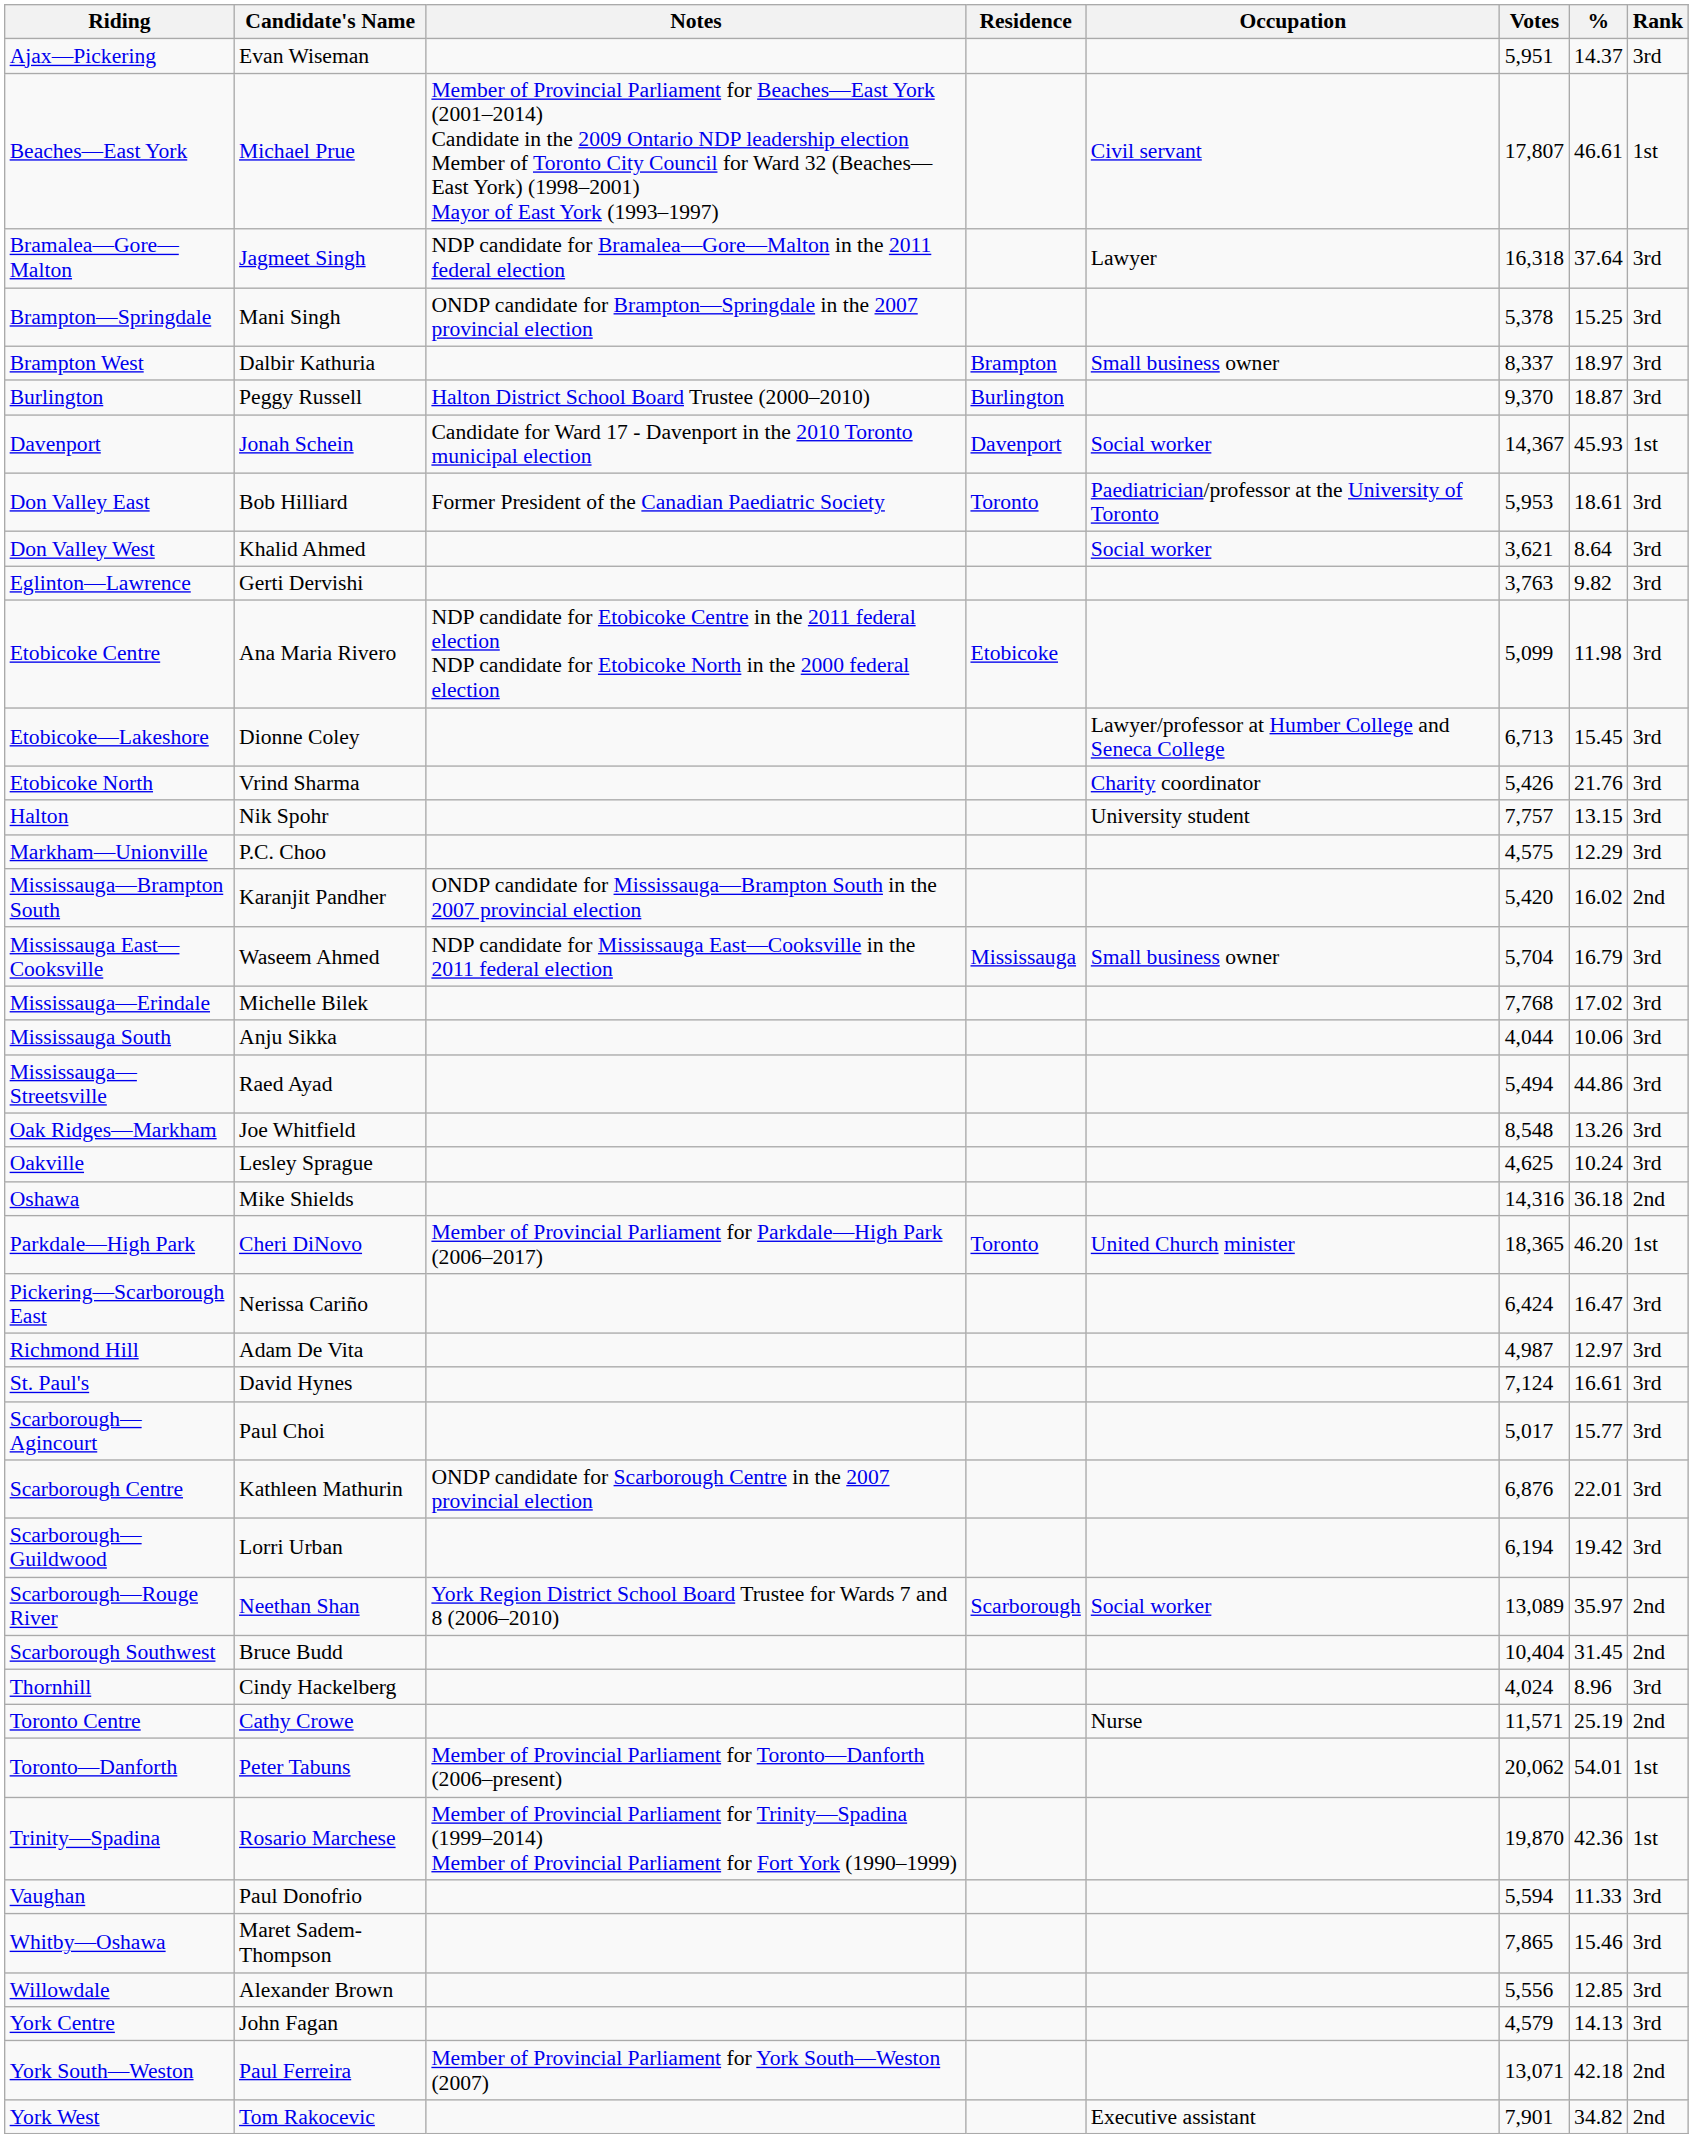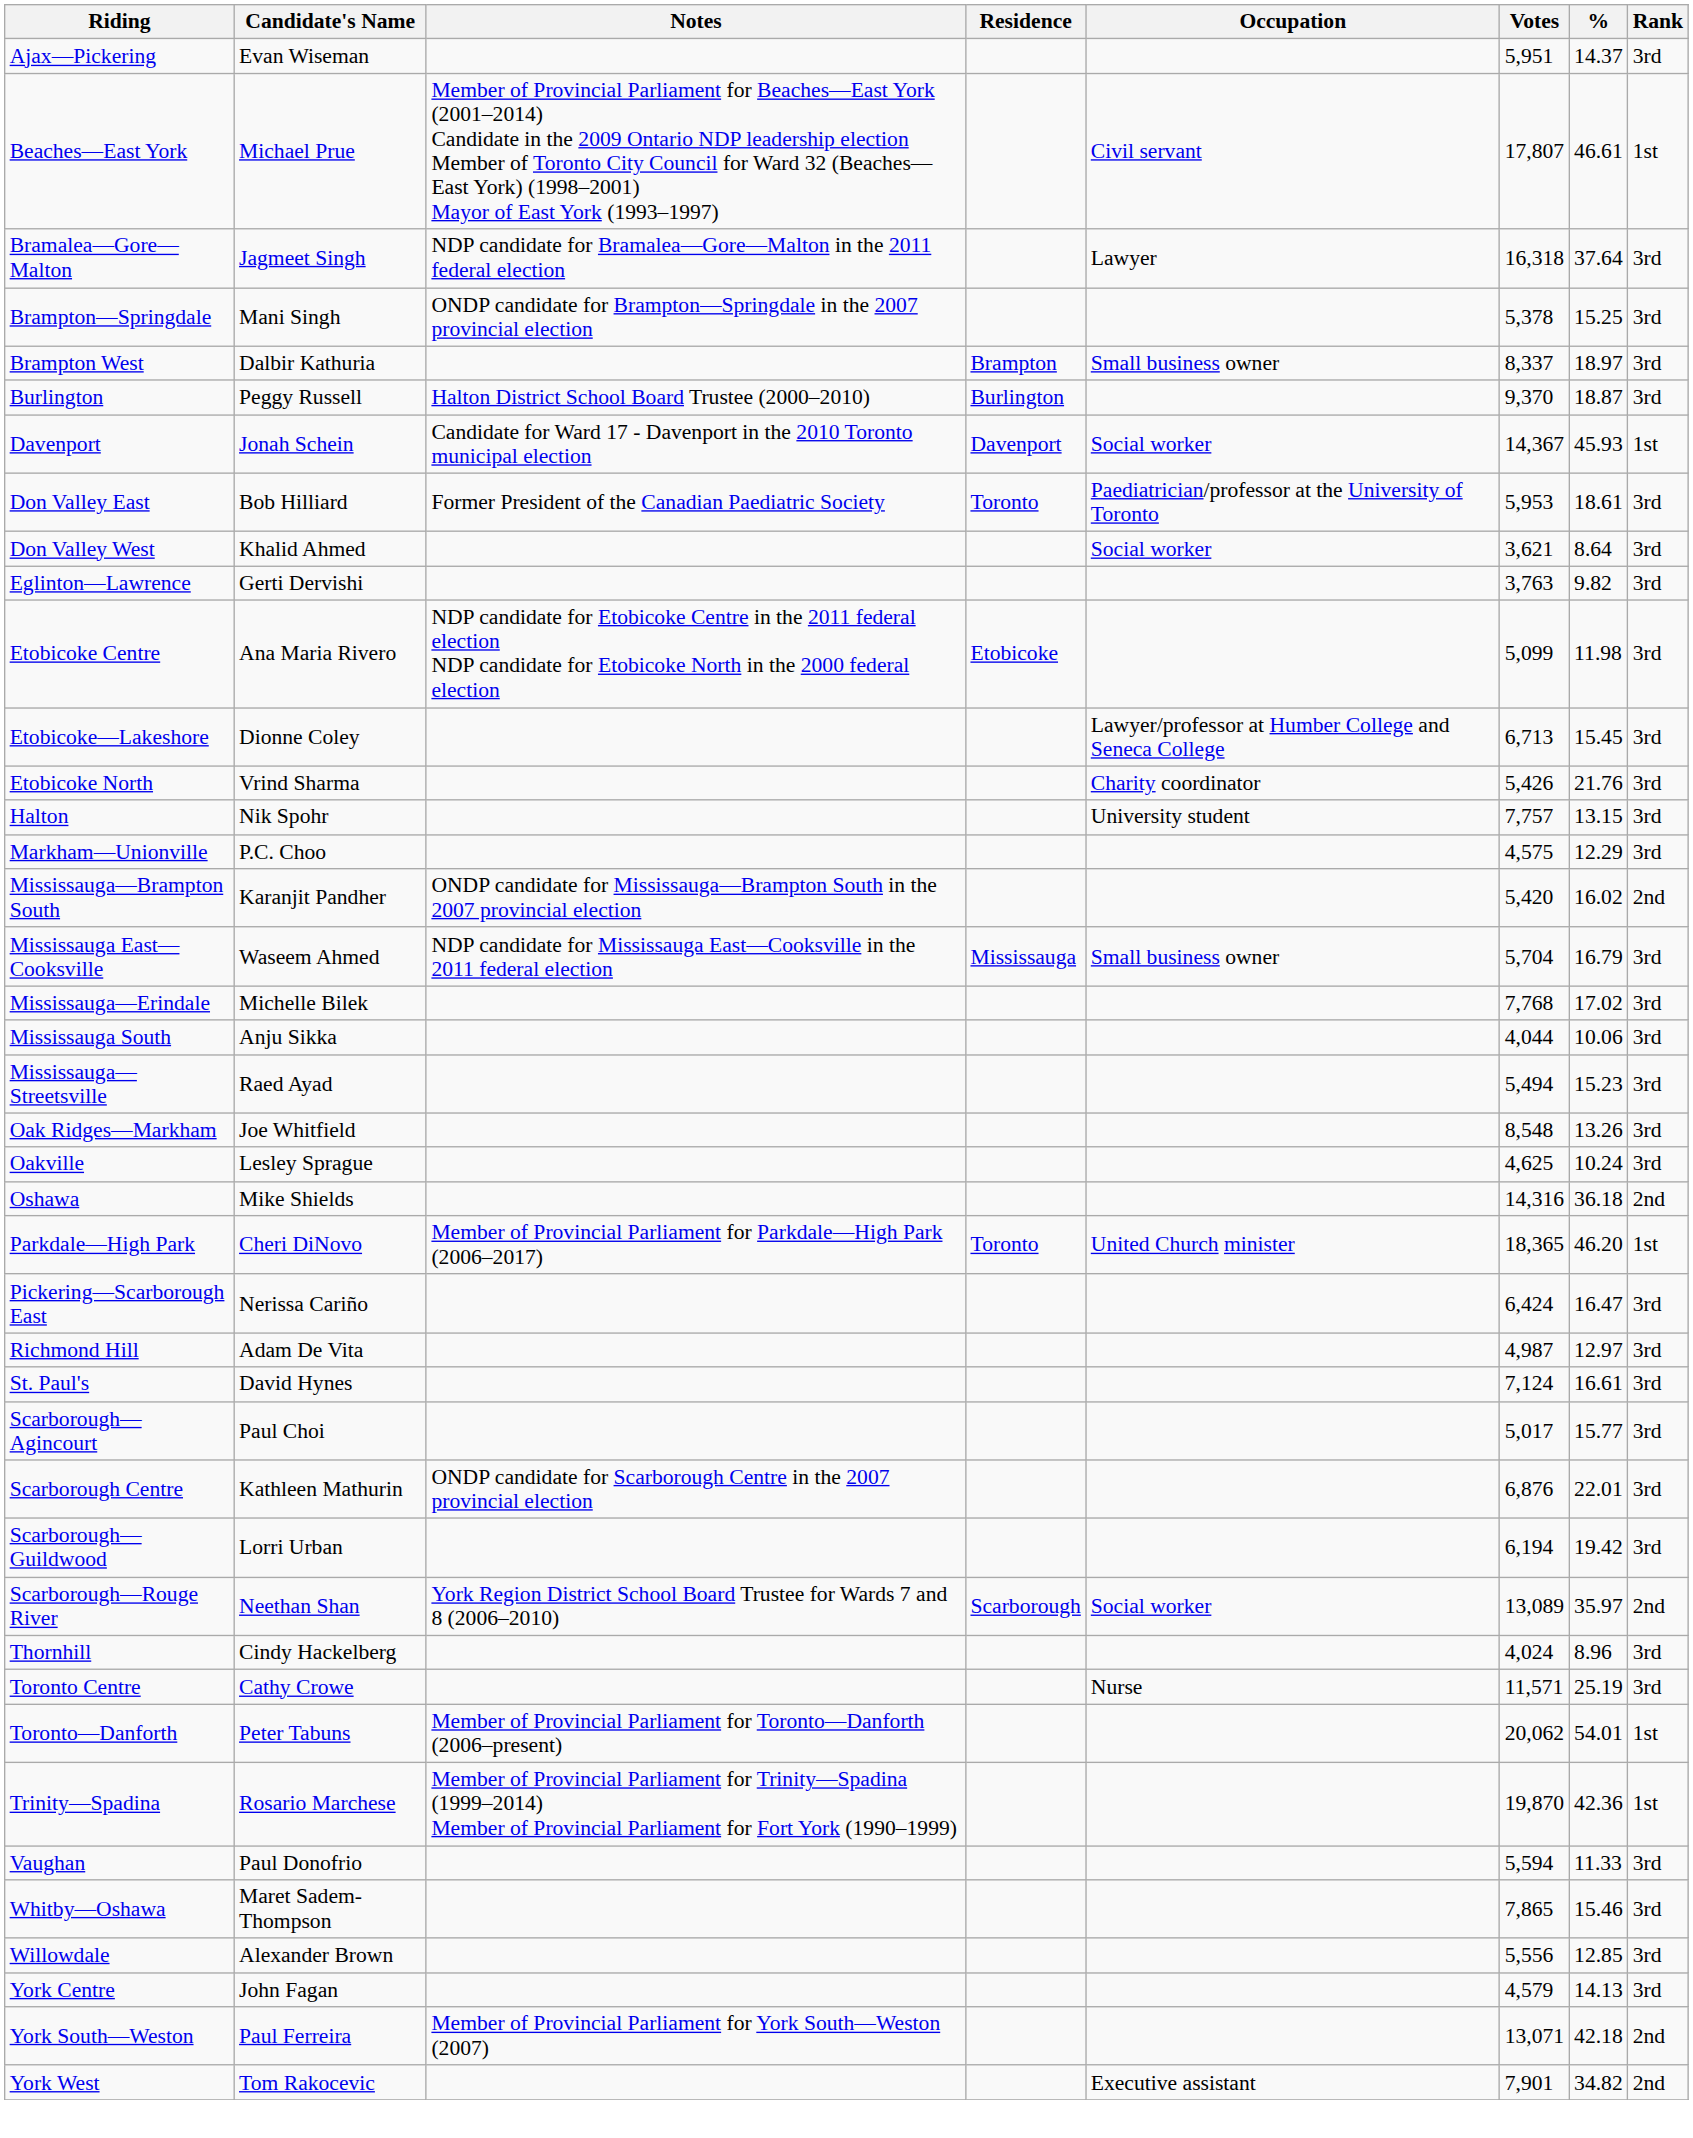 <table class="wikitable sortable">
 <tr>
 <th>Riding<br></th>
 <th>Candidate's Name</th>
 <th>Notes</th>
 <th>Residence</th>
 <th>Occupation</th>
 <th>Votes</th>
 <th>%</th>
 <th>Rank</th>
 </tr>
 <tr>
 <td><a href='#'>Ajax—Pickering</a></td>
 <td>Evan Wiseman</td>
 <td></td>
 <td></td>
 <td></td>
 <td>5,951</td>
 <td>14.37</td>
 <td>3rd</td>
 </tr>
 <tr>
 <td><a href='#'>Beaches—East York</a></td>
 <td><a href='#'>Michael Prue</a></td>
 <td><a href='#'>Member of Provincial Parliament</a> for <a href='#'>Beaches—East York</a> (2001–2014) <br> Candidate in the <a href='#'>2009 Ontario NDP leadership election</a> <br> Member of <a href='#'>Toronto City Council</a> for Ward 32 (Beaches—East York) (1998–2001) <br> <a href='#'>Mayor of East York</a> (1993–1997)</td>
 <td></td>
 <td><a href='#'>Civil servant</a></td>
 <td>17,807</td>
 <td>46.61</td>
 <td>1st</td>
 </tr>
 <tr>
 <td><a href='#'>Bramalea—Gore—Malton</a></td>
 <td><a href='#'>Jagmeet Singh</a></td>
 <td>NDP candidate for <a href='#'>Bramalea—Gore—Malton</a> in the <a href='#'>2011 federal election</a></td>
 <td></td>
 <td>Lawyer</td>
 <td>16,318</td>
 <td>37.64</td>
 <td>3rd</td>
 </tr>
 <tr>
 <td><a href='#'>Brampton—Springdale</a></td>
 <td>Mani Singh</td>
 <td>ONDP candidate for <a href='#'>Brampton—Springdale</a> in the <a href='#'>2007 provincial election</a></td>
 <td></td>
 <td></td>
 <td>5,378</td>
 <td>15.25</td>
 <td>3rd</td>
 </tr>
 <tr>
 <td><a href='#'>Brampton West</a></td>
 <td>Dalbir Kathuria</td>
 <td></td>
 <td><a href='#'>Brampton</a></td>
 <td><a href='#'>Small business</a> owner</td>
 <td>8,337</td>
 <td>18.97</td>
 <td>3rd</td>
 </tr>
 <tr>
 <td><a href='#'>Burlington</a></td>
 <td>Peggy Russell</td>
 <td><a href='#'>Halton District School Board</a> Trustee (2000–2010)</td>
 <td><a href='#'>Burlington</a></td>
 <td></td>
 <td>9,370</td>
 <td>18.87</td>
 <td>3rd</td>
 </tr>
 <tr>
 <td><a href='#'>Davenport</a></td>
 <td><a href='#'>Jonah Schein</a></td>
 <td>Candidate for Ward 17 - Davenport in the <a href='#'>2010 Toronto municipal election</a></td>
 <td><a href='#'>Davenport</a></td>
 <td><a href='#'>Social worker</a></td>
 <td>14,367</td>
 <td>45.93</td>
 <td>1st</td>
 </tr>
 <tr>
 <td><a href='#'>Don Valley East</a></td>
 <td>Bob Hilliard</td>
 <td>Former President of the <a href='#'>Canadian Paediatric Society</a></td>
 <td><a href='#'>Toronto</a></td>
 <td><a href='#'>Paediatrician</a>/professor at the <a href='#'>University of Toronto</a></td>
 <td>5,953</td>
 <td>18.61</td>
 <td>3rd</td>
 </tr>
 <tr>
 <td><a href='#'>Don Valley West</a></td>
 <td>Khalid Ahmed</td>
 <td></td>
 <td></td>
 <td><a href='#'>Social worker</a></td>
 <td>3,621</td>
 <td>8.64</td>
 <td>3rd</td>
 </tr>
 <tr>
 <td><a href='#'>Eglinton—Lawrence</a></td>
 <td>Gerti Dervishi</td>
 <td></td>
 <td></td>
 <td></td>
 <td>3,763</td>
 <td>9.82</td>
 <td>3rd</td>
 </tr>
 <tr>
 <td><a href='#'>Etobicoke Centre</a></td>
 <td>Ana Maria Rivero</td>
 <td>NDP candidate for <a href='#'>Etobicoke Centre</a> in the <a href='#'>2011 federal election</a> <br> NDP candidate for <a href='#'>Etobicoke North</a> in the <a href='#'>2000 federal election</a></td>
 <td><a href='#'>Etobicoke</a></td>
 <td></td>
 <td>5,099</td>
 <td>11.98</td>
 <td>3rd</td>
 </tr>
 <tr>
 <td><a href='#'>Etobicoke—Lakeshore</a></td>
 <td>Dionne Coley</td>
 <td></td>
 <td></td>
 <td>Lawyer/professor at <a href='#'>Humber College</a> and <a href='#'>Seneca College</a></td>
 <td>6,713</td>
 <td>15.45</td>
 <td>3rd</td>
 </tr>
 <tr>
 <td><a href='#'>Etobicoke North</a></td>
 <td>Vrind Sharma</td>
 <td></td>
 <td></td>
 <td><a href='#'>Charity</a> coordinator</td>
 <td>5,426</td>
 <td>21.76</td>
 <td>3rd</td>
 </tr>
 <tr>
 <td><a href='#'>Halton</a></td>
 <td>Nik Spohr</td>
 <td></td>
 <td></td>
 <td>University student</td>
 <td>7,757</td>
 <td>13.15</td>
 <td>3rd</td>
 </tr>
 <tr>
 <td><a href='#'>Markham—Unionville</a></td>
 <td>P.C. Choo</td>
 <td></td>
 <td></td>
 <td></td>
 <td>4,575</td>
 <td>12.29</td>
 <td>3rd</td>
 </tr>
 <tr>
 <td><a href='#'>Mississauga—Brampton South</a></td>
 <td>Karanjit Pandher</td>
 <td>ONDP candidate for <a href='#'>Mississauga—Brampton South</a> in the <a href='#'>2007 provincial election</a></td>
 <td></td>
 <td></td>
 <td>5,420</td>
 <td>16.02</td>
 <td>2nd</td>
 </tr>
 <tr>
 <td><a href='#'>Mississauga East—Cooksville</a></td>
 <td>Waseem Ahmed</td>
 <td>NDP candidate for <a href='#'>Mississauga East—Cooksville</a> in the <a href='#'>2011 federal election</a></td>
 <td><a href='#'>Mississauga</a></td>
 <td><a href='#'>Small business</a> owner</td>
 <td>5,704</td>
 <td>16.79</td>
 <td>3rd</td>
 </tr>
 <tr>
 <td><a href='#'>Mississauga—Erindale</a></td>
 <td>Michelle Bilek</td>
 <td></td>
 <td></td>
 <td></td>
 <td>7,768</td>
 <td>17.02</td>
 <td>3rd</td>
 </tr>
 <tr>
 <td><a href='#'>Mississauga South</a></td>
 <td>Anju Sikka</td>
 <td></td>
 <td></td>
 <td></td>
 <td>4,044</td>
 <td>10.06</td>
 <td>3rd</td>
 </tr>
 <tr>
 <td><a href='#'>Mississauga—Streetsville</a></td>
 <td>Raed Ayad</td>
 <td></td>
 <td></td>
 <td></td>
 <td>5,494</td>
-<td>44.86</td>
+<td>15.23</td>
 <td>3rd</td>
 </tr>
 <tr>
 <td><a href='#'>Oak Ridges—Markham</a></td>
 <td>Joe Whitfield</td>
 <td></td>
 <td></td>
 <td></td>
 <td>8,548</td>
 <td>13.26</td>
 <td>3rd</td>
 </tr>
 <tr>
 <td><a href='#'>Oakville</a></td>
 <td>Lesley Sprague</td>
 <td></td>
 <td></td>
 <td></td>
 <td>4,625</td>
 <td>10.24</td>
 <td>3rd</td>
 </tr>
 <tr>
 <td><a href='#'>Oshawa</a></td>
 <td>Mike Shields</td>
 <td></td>
 <td></td>
 <td></td>
 <td>14,316</td>
 <td>36.18</td>
 <td>2nd</td>
 </tr>
 <tr>
 <td><a href='#'>Parkdale—High Park</a></td>
 <td><a href='#'>Cheri DiNovo</a></td>
 <td><a href='#'>Member of Provincial Parliament</a> for <a href='#'>Parkdale—High Park</a> (2006–2017)</td>
 <td><a href='#'>Toronto</a></td>
 <td><a href='#'>United Church</a> <a href='#'>minister</a></td>
 <td>18,365</td>
 <td>46.20</td>
 <td>1st</td>
 </tr>
 <tr>
 <td><a href='#'>Pickering—Scarborough East</a></td>
 <td>Nerissa Cariño</td>
 <td></td>
 <td></td>
 <td></td>
 <td>6,424</td>
 <td>16.47</td>
 <td>3rd</td>
 </tr>
 <tr>
 <td><a href='#'>Richmond Hill</a></td>
 <td>Adam De Vita</td>
 <td></td>
 <td></td>
 <td></td>
 <td>4,987</td>
 <td>12.97</td>
 <td>3rd</td>
 </tr>
 <tr>
 <td><a href='#'>St. Paul's</a></td>
 <td>David Hynes</td>
 <td></td>
 <td></td>
 <td></td>
 <td>7,124</td>
 <td>16.61</td>
 <td>3rd</td>
 </tr>
 <tr>
 <td><a href='#'>Scarborough—Agincourt</a></td>
 <td>Paul Choi</td>
 <td></td>
 <td></td>
 <td></td>
 <td>5,017</td>
 <td>15.77</td>
 <td>3rd</td>
 </tr>
 <tr>
 <td><a href='#'>Scarborough Centre</a></td>
 <td>Kathleen Mathurin</td>
 <td>ONDP candidate for <a href='#'>Scarborough Centre</a> in the <a href='#'>2007 provincial election</a></td>
 <td></td>
 <td></td>
 <td>6,876</td>
 <td>22.01</td>
 <td>3rd</td>
 </tr>
 <tr>
 <td><a href='#'>Scarborough—Guildwood</a></td>
 <td>Lorri Urban</td>
 <td></td>
 <td></td>
 <td></td>
 <td>6,194</td>
 <td>19.42</td>
 <td>3rd</td>
 </tr>
 <tr>
 <td><a href='#'>Scarborough—Rouge River</a></td>
 <td><a href='#'>Neethan Shan</a></td>
 <td><a href='#'>York Region District School Board</a> Trustee for Wards 7 and 8 (2006–2010)</td>
 <td><a href='#'>Scarborough</a></td>
 <td><a href='#'>Social worker</a></td>
 <td>13,089</td>
 <td>35.97</td>
 <td>2nd</td>
 </tr>
 <tr>
-<td><a href='#'>Scarborough Southwest</a></td>
-<td>Bruce Budd</td>
-<td></td>
-<td></td>
-<td></td>
-<td>10,404</td>
-<td>31.45</td>
-<td>2nd</td>
-</tr>
-<tr>
 <td><a href='#'>Thornhill</a></td>
 <td>Cindy Hackelberg</td>
 <td></td>
 <td></td>
 <td></td>
 <td>4,024</td>
 <td>8.96</td>
 <td>3rd</td>
 </tr>
 <tr>
 <td><a href='#'>Toronto Centre</a></td>
 <td><a href='#'>Cathy Crowe</a></td>
 <td></td>
 <td></td>
 <td>Nurse</td>
 <td>11,571</td>
 <td>25.19</td>
-<td>2nd</td>
+<td>3rd</td>
 </tr>
 <tr>
 <td><a href='#'>Toronto—Danforth</a></td>
 <td><a href='#'>Peter Tabuns</a></td>
 <td><a href='#'>Member of Provincial Parliament</a> for <a href='#'>Toronto—Danforth</a> (2006–present)</td>
 <td></td>
 <td></td>
 <td>20,062</td>
 <td>54.01</td>
 <td>1st</td>
 </tr>
 <tr>
 <td><a href='#'>Trinity—Spadina</a></td>
 <td><a href='#'>Rosario Marchese</a></td>
 <td><a href='#'>Member of Provincial Parliament</a> for <a href='#'>Trinity—Spadina</a> (1999–2014) <br> <a href='#'>Member of Provincial Parliament</a> for <a href='#'>Fort York</a> (1990–1999)</td>
 <td></td>
 <td></td>
 <td>19,870</td>
 <td>42.36</td>
 <td>1st</td>
 </tr>
 <tr>
 <td><a href='#'>Vaughan</a></td>
 <td>Paul Donofrio</td>
 <td></td>
 <td></td>
 <td></td>
 <td>5,594</td>
 <td>11.33</td>
 <td>3rd</td>
 </tr>
 <tr>
 <td><a href='#'>Whitby—Oshawa</a></td>
 <td>Maret Sadem-Thompson</td>
 <td></td>
 <td></td>
 <td></td>
 <td>7,865</td>
 <td>15.46</td>
 <td>3rd</td>
 </tr>
 <tr>
 <td><a href='#'>Willowdale</a></td>
 <td>Alexander Brown</td>
 <td></td>
 <td></td>
 <td></td>
 <td>5,556</td>
 <td>12.85</td>
 <td>3rd</td>
 </tr>
 <tr>
 <td><a href='#'>York Centre</a></td>
 <td>John Fagan</td>
 <td></td>
 <td></td>
 <td></td>
 <td>4,579</td>
 <td>14.13</td>
 <td>3rd</td>
 </tr>
 <tr>
 <td><a href='#'>York South—Weston</a></td>
 <td><a href='#'>Paul Ferreira</a></td>
 <td><a href='#'>Member of Provincial Parliament</a> for <a href='#'>York South—Weston</a> (2007)</td>
 <td></td>
 <td></td>
 <td>13,071</td>
 <td>42.18</td>
 <td>2nd</td>
 </tr>
 <tr>
 <td><a href='#'>York West</a></td>
 <td><a href='#'>Tom Rakocevic</a></td>
 <td></td>
 <td></td>
 <td>Executive assistant</td>
 <td>7,901</td>
 <td>34.82</td>
 <td>2nd</td>
 </tr>
 </table>
